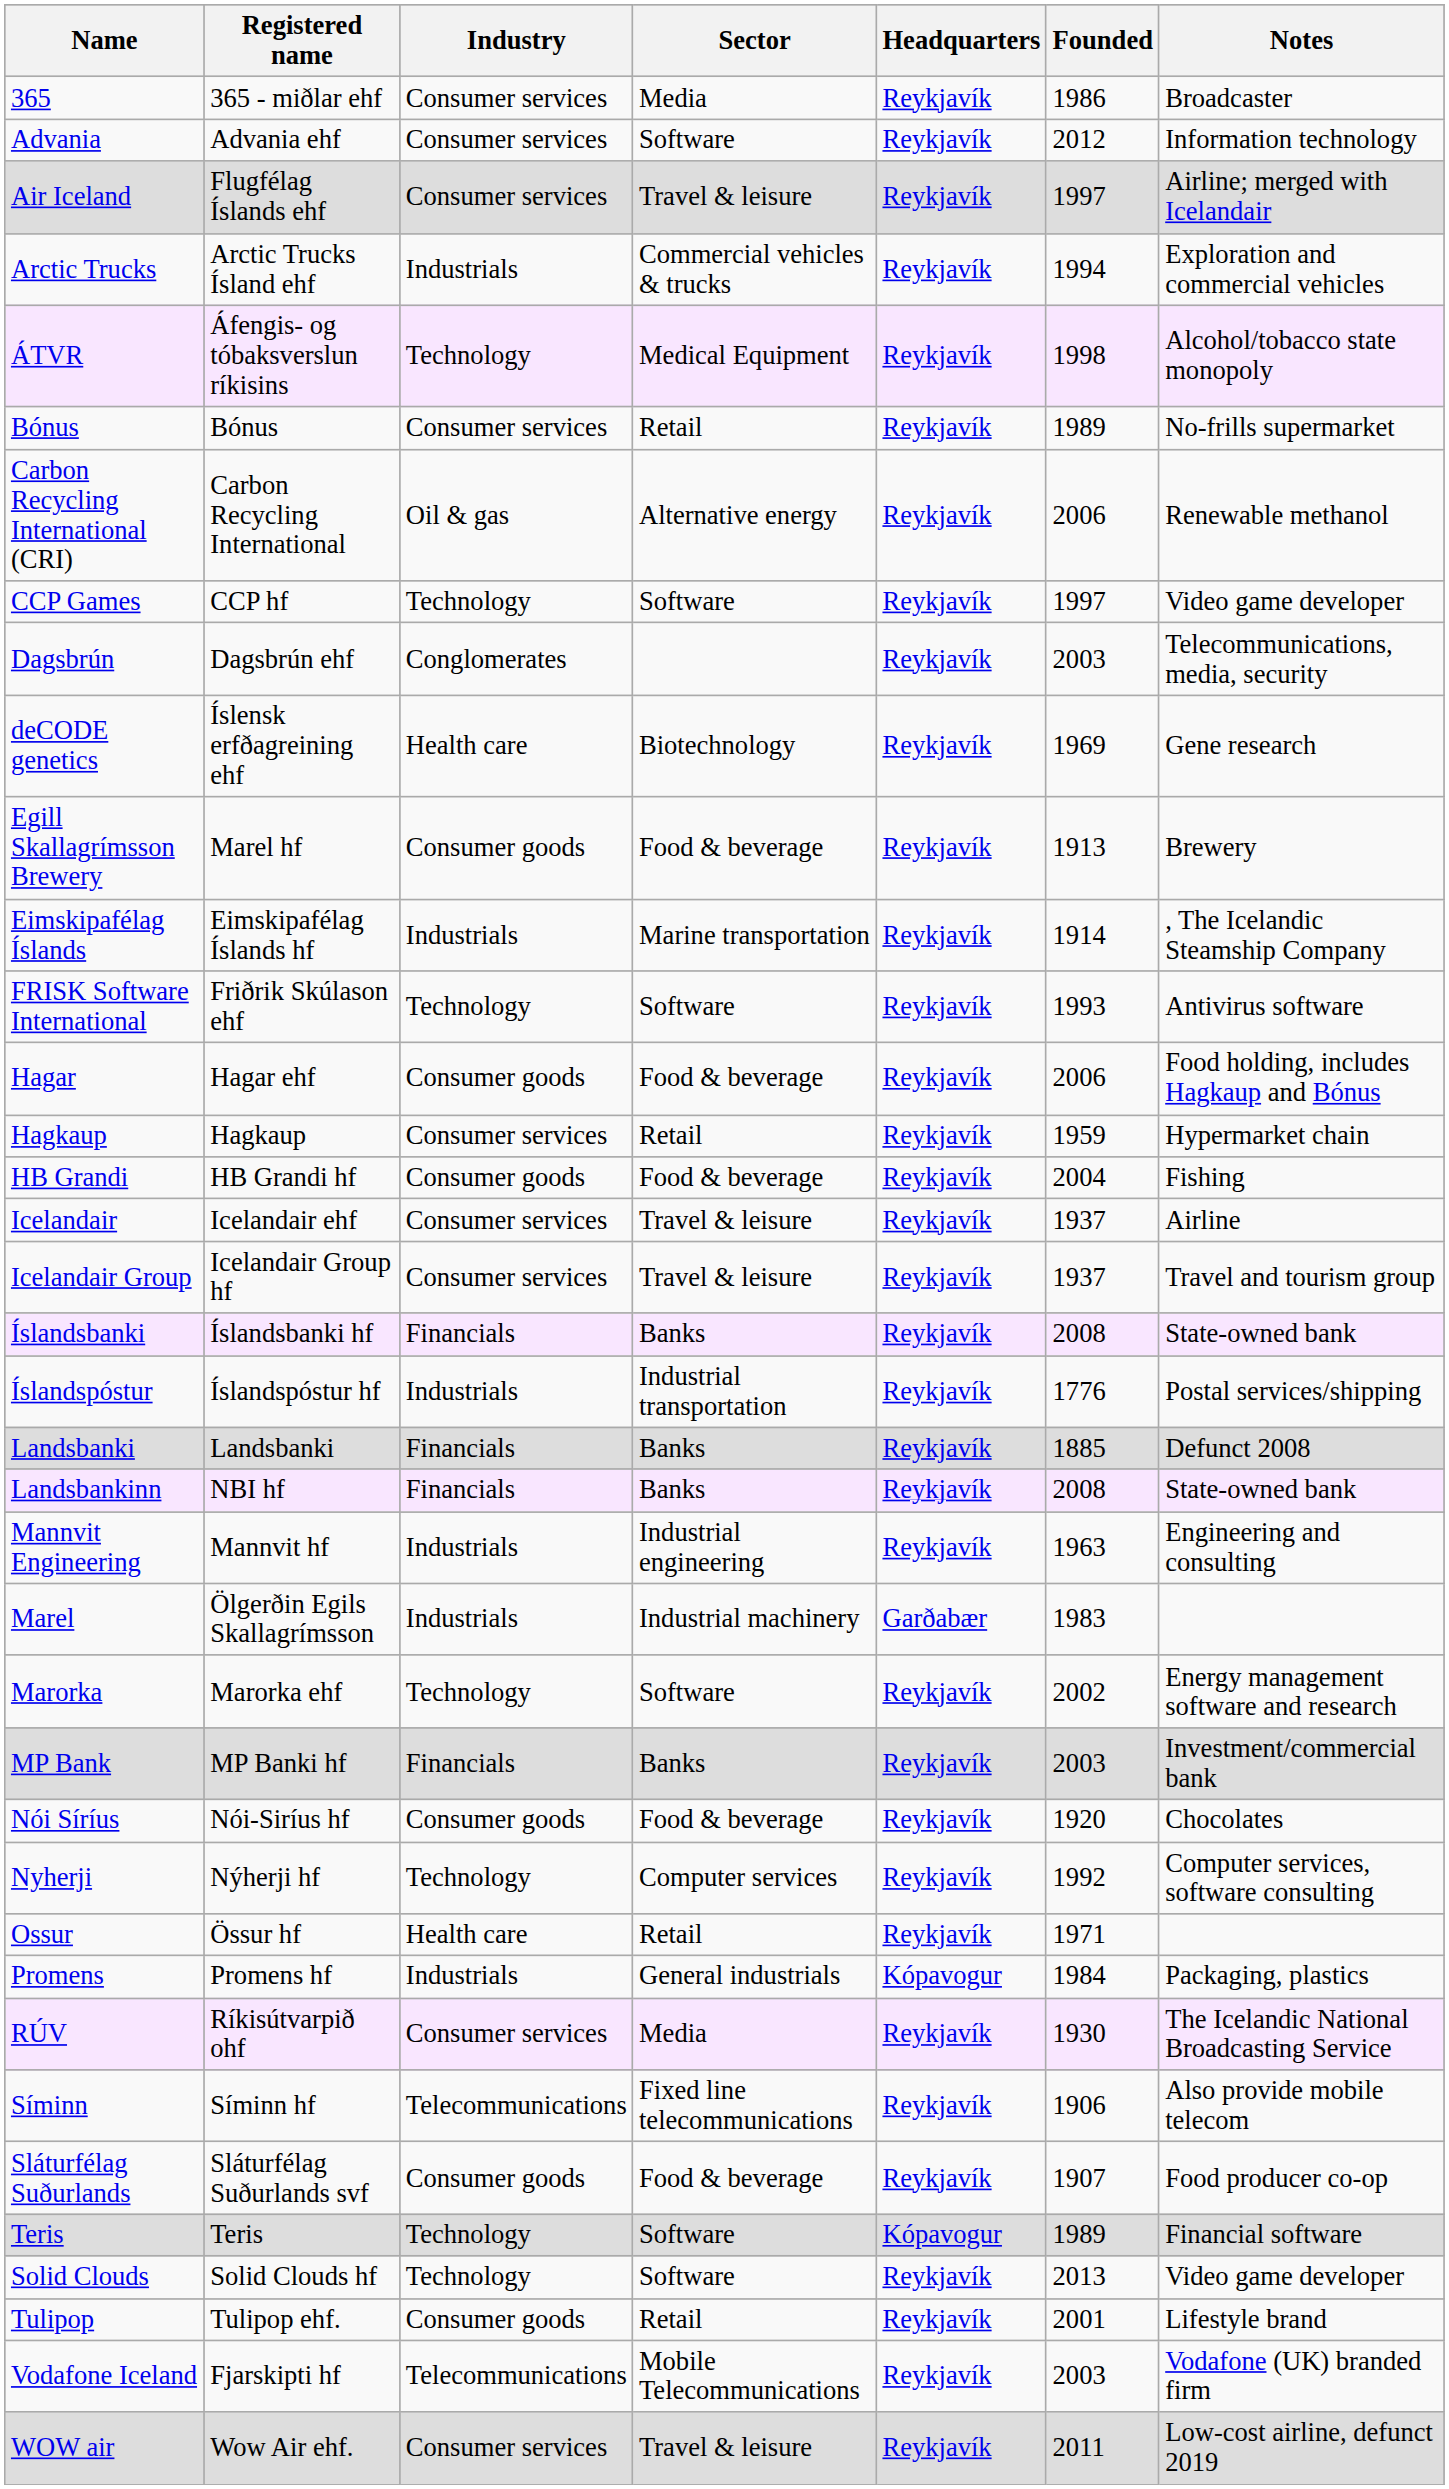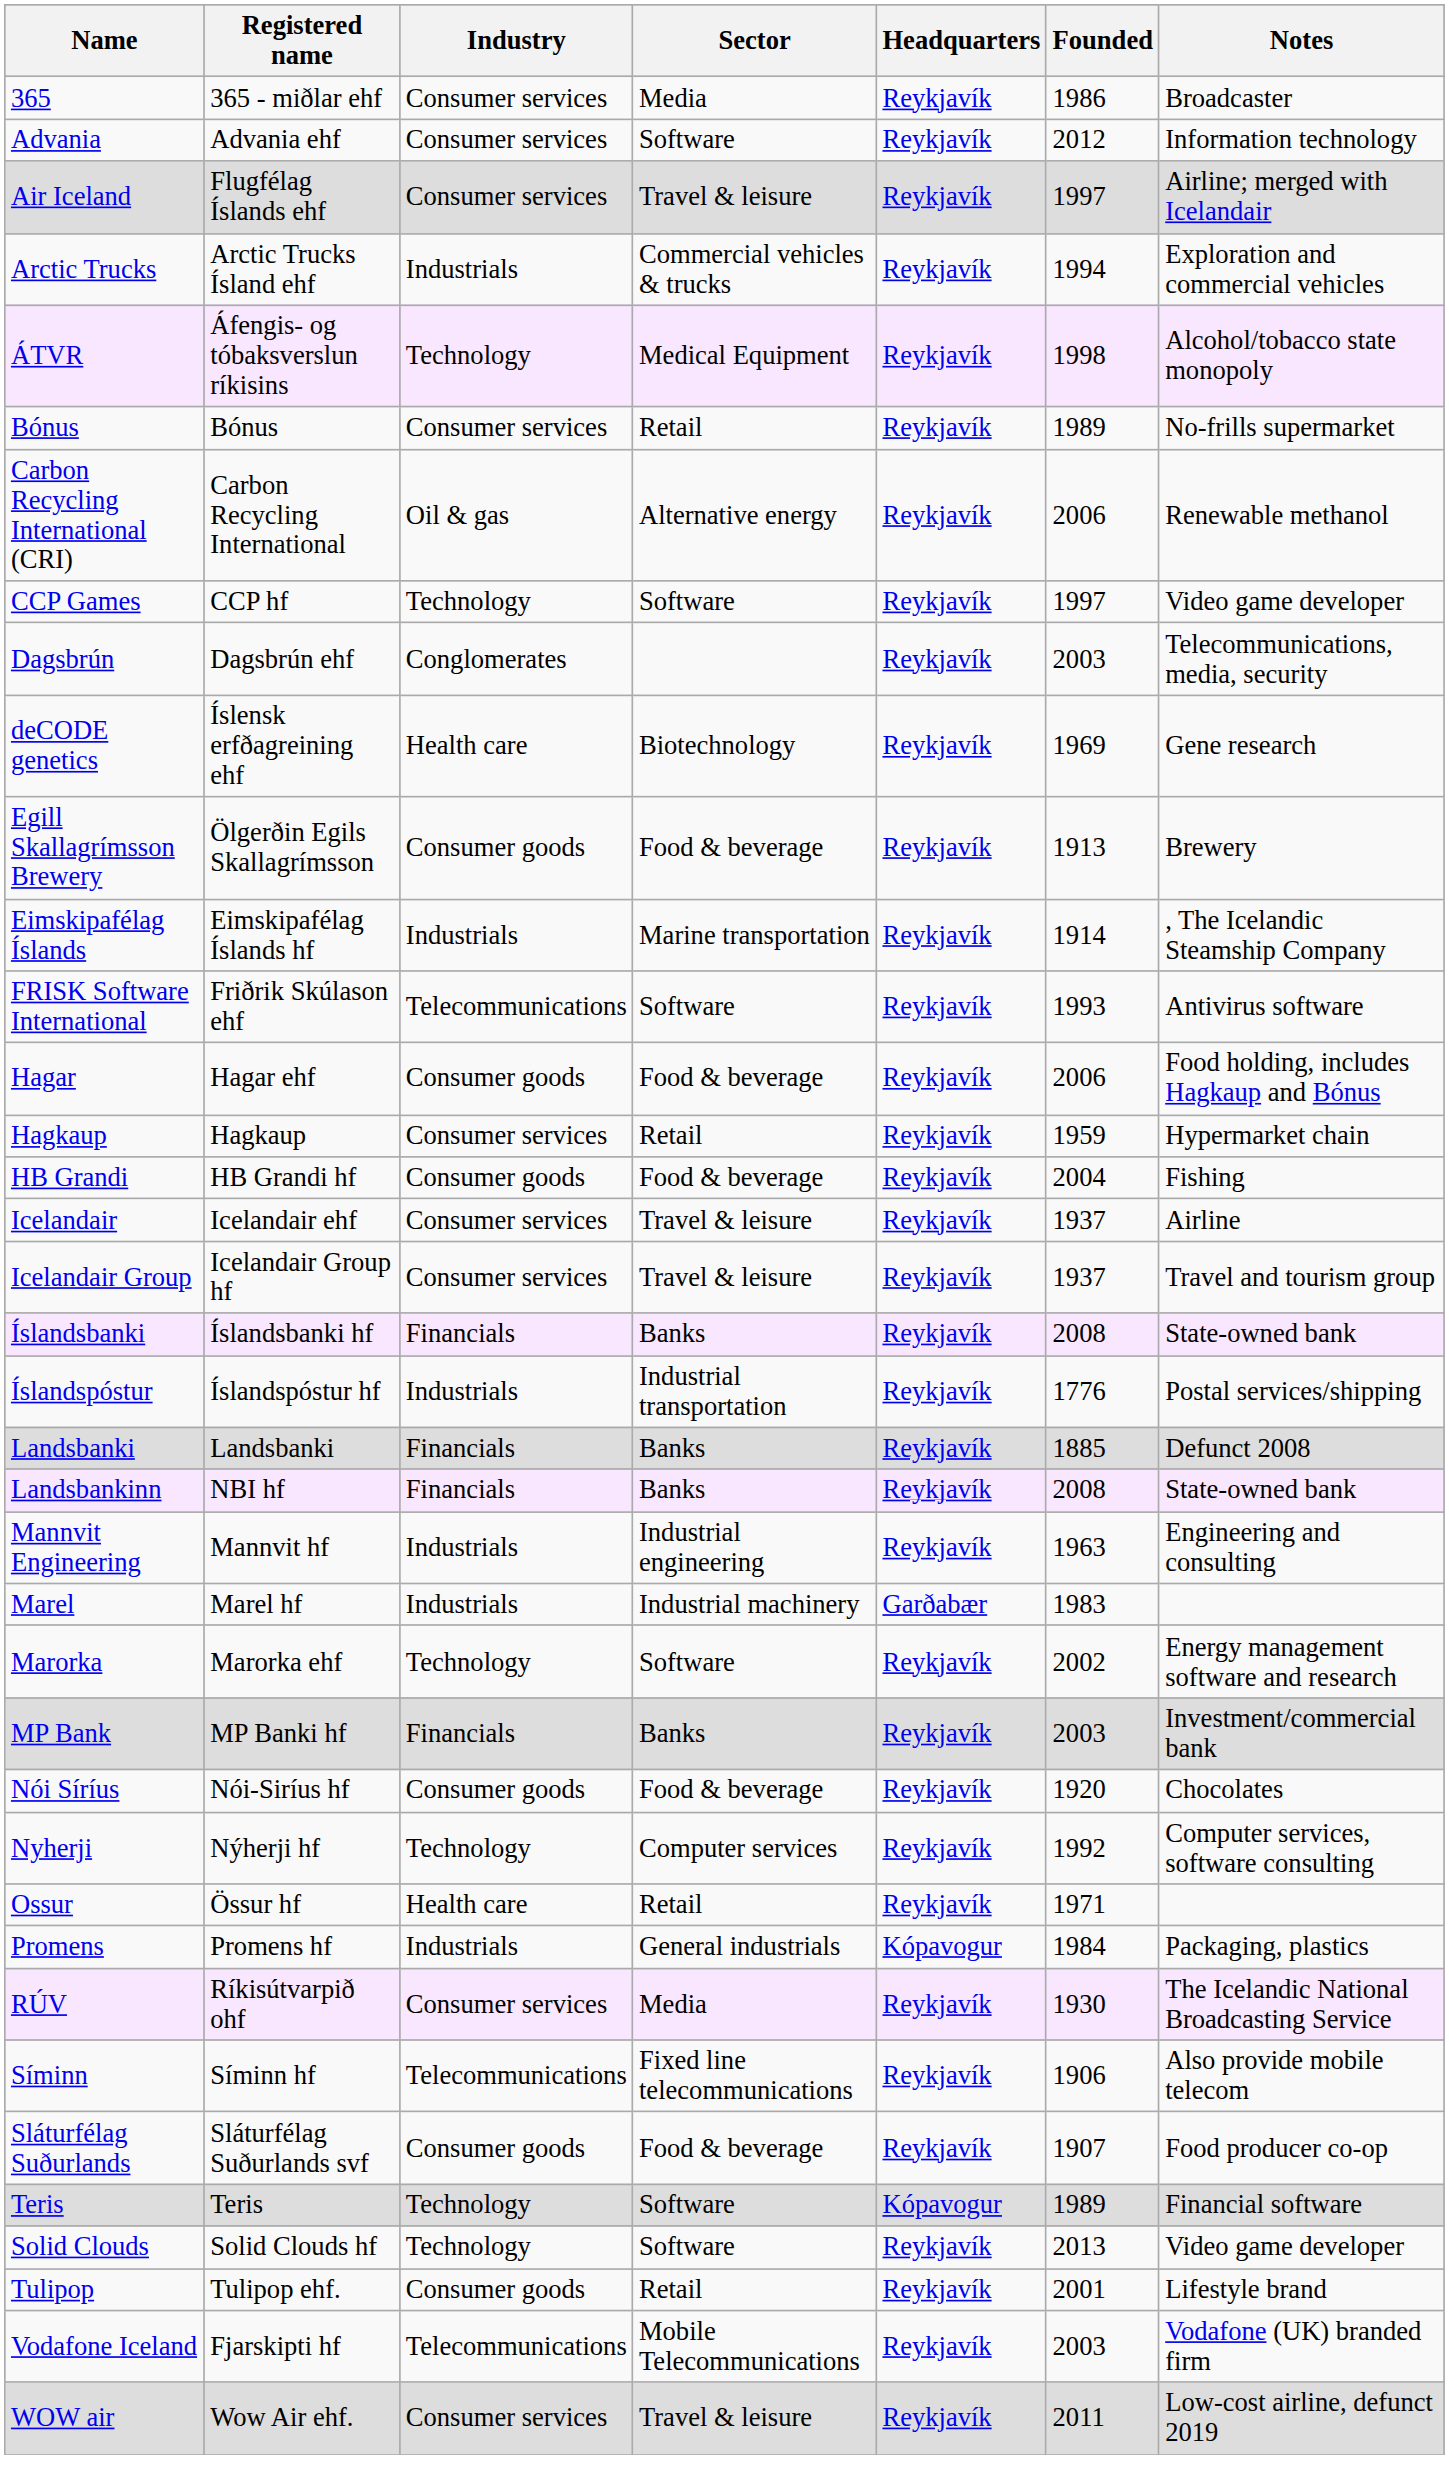 <table class="wikitable sortable">
 <tr>
 <th>Name</th>
 <th>Registered name</th>
 <th>Industry</th>
 <th>Sector</th>
 <th>Headquarters</th>
 <th>Founded</th>
 <th class="unsortable">Notes</th>
 </tr>
 <tr>
 <td><a href='#'>365</a></td>
 <td>365 - miðlar ehf</td>
 <td>Consumer services</td>
 <td>Media</td>
 <td><a href='#'>Reykjavík</a></td>
 <td>1986</td>
 <td>Broadcaster</td>
 </tr>
 <tr>
 <td><a href='#'>Advania</a></td>
 <td>Advania ehf</td>
 <td>Consumer services</td>
 <td>Software</td>
 <td><a href='#'>Reykjavík</a></td>
 <td>2012</td>
 <td>Information technology</td>
 </tr>
 <tr style="background:#dddddd;">
 <td><a href='#'>Air Iceland</a></td>
 <td>Flugfélag Íslands ehf</td>
 <td>Consumer services</td>
 <td>Travel & leisure</td>
 <td><a href='#'>Reykjavík</a></td>
 <td>1997</td>
 <td>Airline; merged with <a href='#'>Icelandair</a></td>
 </tr>
 <tr>
 <td><a href='#'>Arctic Trucks</a></td>
 <td>Arctic Trucks Ísland ehf</td>
 <td>Industrials</td>
 <td>Commercial vehicles & trucks</td>
 <td><a href='#'>Reykjavík</a></td>
 <td>1994</td>
 <td>Exploration and commercial vehicles</td>
 </tr>
 <tr style="background:#f9e6ff;">
 <td><a href='#'>ÁTVR</a></td>
 <td>Áfengis- og tóbaksverslun ríkisins</td>
 <td>Technology</td>
 <td>Medical Equipment</td>
 <td><a href='#'>Reykjavík</a></td>
 <td>1998</td>
 <td>Alcohol/tobacco state monopoly</td>
 </tr>
 <tr>
 <td><a href='#'>Bónus</a></td>
 <td>Bónus</td>
 <td>Consumer services</td>
 <td>Retail</td>
 <td><a href='#'>Reykjavík</a></td>
 <td>1989</td>
 <td>No-frills supermarket</td>
 </tr>
 <tr>
 <td><a href='#'>Carbon Recycling International</a> (CRI)</td>
 <td>Carbon Recycling International</td>
 <td>Oil & gas</td>
 <td>Alternative energy</td>
 <td><a href='#'>Reykjavík</a></td>
 <td>2006</td>
 <td>Renewable methanol</td>
 </tr>
 <tr>
 <td><a href='#'>CCP Games</a></td>
 <td>CCP hf</td>
 <td>Technology</td>
 <td>Software</td>
 <td><a href='#'>Reykjavík</a></td>
 <td>1997</td>
 <td>Video game developer</td>
 </tr>
 <tr>
 <td><a href='#'>Dagsbrún</a></td>
 <td>Dagsbrún ehf</td>
 <td>Conglomerates</td>
 <td></td>
 <td><a href='#'>Reykjavík</a></td>
 <td>2003</td>
 <td>Telecommunications, media, security</td>
 </tr>
 <tr>
 <td><a href='#'>deCODE genetics</a></td>
 <td>Íslensk erfðagreining ehf</td>
 <td>Health care</td>
 <td>Biotechnology</td>
 <td><a href='#'>Reykjavík</a></td>
 <td>1969</td>
 <td>Gene research</td>
 </tr>
 <tr>
 <td><a href='#'>Egill Skallagrímsson Brewery</a></td>
-<td>Marel hf</td>
+<td>Ölgerðin Egils Skallagrímsson</td>
 <td>Consumer goods</td>
 <td>Food & beverage</td>
 <td><a href='#'>Reykjavík</a></td>
 <td>1913</td>
 <td>Brewery</td>
 </tr>
 <tr>
 <td><a href='#'>Eimskipafélag Íslands</a></td>
 <td>Eimskipafélag Íslands hf</td>
 <td>Industrials</td>
 <td>Marine transportation</td>
 <td><a href='#'>Reykjavík</a></td>
 <td>1914</td>
 <td>, The Icelandic Steamship Company</td>
 </tr>
 <tr>
 <td><a href='#'>FRISK Software International</a></td>
 <td>Friðrik Skúlason ehf</td>
-<td>Technology</td>
+<td>Telecommunications</td>
 <td>Software</td>
 <td><a href='#'>Reykjavík</a></td>
 <td>1993</td>
 <td>Antivirus software</td>
 </tr>
 <tr>
 <td><a href='#'>Hagar</a></td>
 <td>Hagar ehf</td>
 <td>Consumer goods</td>
 <td>Food & beverage</td>
 <td><a href='#'>Reykjavík</a></td>
 <td>2006</td>
 <td>Food holding, includes <a href='#'>Hagkaup</a> and <a href='#'>Bónus</a></td>
 </tr>
 <tr>
 <td><a href='#'>Hagkaup</a></td>
 <td>Hagkaup</td>
 <td>Consumer services</td>
 <td>Retail</td>
 <td><a href='#'>Reykjavík</a></td>
 <td>1959</td>
 <td>Hypermarket chain</td>
 </tr>
 <tr>
 <td><a href='#'>HB Grandi</a></td>
 <td>HB Grandi hf</td>
 <td>Consumer goods</td>
 <td>Food & beverage</td>
 <td><a href='#'>Reykjavík</a></td>
 <td>2004</td>
 <td>Fishing</td>
 </tr>
 <tr>
 <td><a href='#'>Icelandair</a></td>
 <td>Icelandair ehf</td>
 <td>Consumer services</td>
 <td>Travel & leisure</td>
 <td><a href='#'>Reykjavík</a></td>
 <td>1937</td>
 <td>Airline</td>
 </tr>
 <tr>
 <td><a href='#'>Icelandair Group</a></td>
 <td>Icelandair Group hf</td>
 <td>Consumer services</td>
 <td>Travel & leisure</td>
 <td><a href='#'>Reykjavík</a></td>
 <td>1937</td>
 <td>Travel and tourism group</td>
 </tr>
 <tr style="background:#f9e6ff;">
 <td><a href='#'>Íslandsbanki</a></td>
 <td>Íslandsbanki hf</td>
 <td>Financials</td>
 <td>Banks</td>
 <td><a href='#'>Reykjavík</a></td>
 <td>2008</td>
 <td>State-owned bank</td>
 </tr>
 <tr>
 <td><a href='#'>Íslandspóstur</a></td>
 <td>Íslandspóstur hf</td>
 <td>Industrials</td>
 <td>Industrial transportation</td>
 <td><a href='#'>Reykjavík</a></td>
 <td>1776</td>
 <td>Postal services/shipping</td>
 </tr>
 <tr style="background:#dddddd;">
 <td><a href='#'>Landsbanki</a></td>
 <td>Landsbanki</td>
 <td>Financials</td>
 <td>Banks</td>
 <td><a href='#'>Reykjavík</a></td>
 <td>1885</td>
 <td>Defunct 2008</td>
 </tr>
 <tr style="background:#f9e6ff;">
 <td><a href='#'>Landsbankinn</a></td>
 <td>NBI hf</td>
 <td>Financials</td>
 <td>Banks</td>
 <td><a href='#'>Reykjavík</a></td>
 <td>2008</td>
 <td>State-owned bank</td>
 </tr>
 <tr>
 <td><a href='#'>Mannvit Engineering</a></td>
 <td>Mannvit hf</td>
 <td>Industrials</td>
 <td>Industrial engineering</td>
 <td><a href='#'>Reykjavík</a></td>
 <td>1963</td>
 <td>Engineering and consulting</td>
 </tr>
 <tr>
 <td><a href='#'>Marel</a></td>
-<td>Ölgerðin Egils Skallagrímsson</td>
+<td>Marel hf</td>
 <td>Industrials</td>
 <td>Industrial machinery</td>
 <td><a href='#'>Garðabær</a></td>
 <td>1983</td>
 <td></td>
 </tr>
 <tr>
 <td><a href='#'>Marorka</a></td>
 <td>Marorka ehf</td>
 <td>Technology</td>
 <td>Software</td>
 <td><a href='#'>Reykjavík</a></td>
 <td>2002</td>
 <td>Energy management software and research</td>
 </tr>
 <tr style="background:#dddddd;">
 <td><a href='#'>MP Bank</a></td>
 <td>MP Banki hf</td>
 <td>Financials</td>
 <td>Banks</td>
 <td><a href='#'>Reykjavík</a></td>
 <td>2003</td>
 <td>Investment/commercial bank</td>
 </tr>
 <tr>
 <td><a href='#'>Nói Síríus</a></td>
 <td>Nói-Siríus hf</td>
 <td>Consumer goods</td>
 <td>Food & beverage</td>
 <td><a href='#'>Reykjavík</a></td>
 <td>1920</td>
 <td>Chocolates</td>
 </tr>
 <tr>
 <td><a href='#'>Nyherji</a></td>
 <td>Nýherji hf</td>
 <td>Technology</td>
 <td>Computer services</td>
 <td><a href='#'>Reykjavík</a></td>
 <td>1992</td>
 <td>Computer services, software consulting</td>
 </tr>
 <tr>
 <td><a href='#'>Ossur</a></td>
 <td>Össur hf</td>
 <td>Health care</td>
 <td>Retail</td>
 <td><a href='#'>Reykjavík</a></td>
 <td>1971</td>
 <td></td>
 </tr>
 <tr>
 <td><a href='#'>Promens</a></td>
 <td>Promens hf</td>
 <td>Industrials</td>
 <td>General industrials</td>
 <td><a href='#'>Kópavogur</a></td>
 <td>1984</td>
 <td>Packaging, plastics</td>
 </tr>
 <tr style="background:#f9e6ff;">
 <td><a href='#'>RÚV</a></td>
 <td>Ríkisútvarpið ohf</td>
 <td>Consumer services</td>
 <td>Media</td>
 <td><a href='#'>Reykjavík</a></td>
 <td>1930</td>
 <td>The Icelandic National Broadcasting Service</td>
 </tr>
 <tr>
 <td><a href='#'>Síminn</a></td>
 <td>Síminn hf</td>
 <td>Telecommunications</td>
 <td>Fixed line telecommunications</td>
 <td><a href='#'>Reykjavík</a></td>
 <td>1906</td>
 <td>Also provide mobile telecom</td>
 </tr>
 <tr>
 <td><a href='#'>Sláturfélag Suðurlands</a></td>
 <td>Sláturfélag Suðurlands svf</td>
 <td>Consumer goods</td>
 <td>Food & beverage</td>
 <td><a href='#'>Reykjavík</a></td>
 <td>1907</td>
 <td>Food producer co-op</td>
 </tr>
 <tr style="background:#dddddd;">
 <td><a href='#'>Teris</a></td>
 <td>Teris</td>
 <td>Technology</td>
 <td>Software</td>
 <td><a href='#'>Kópavogur</a></td>
 <td>1989</td>
 <td>Financial software</td>
 </tr>
 <tr>
 <td><a href='#'>Solid Clouds</a></td>
 <td>Solid Clouds hf</td>
 <td>Technology</td>
 <td>Software</td>
 <td><a href='#'>Reykjavík</a></td>
 <td>2013</td>
 <td>Video game developer</td>
 </tr>
 <tr>
 <td><a href='#'>Tulipop</a></td>
 <td>Tulipop ehf.</td>
 <td>Consumer goods</td>
 <td>Retail</td>
 <td><a href='#'>Reykjavík</a></td>
 <td>2001</td>
 <td>Lifestyle brand</td>
 </tr>
 <tr>
 <td><a href='#'>Vodafone Iceland</a></td>
 <td>Fjarskipti hf</td>
 <td>Telecommunications</td>
 <td>Mobile Telecommunications</td>
 <td><a href='#'>Reykjavík</a></td>
 <td>2003</td>
 <td><a href='#'>Vodafone</a> (UK) branded firm</td>
 </tr>
 <tr style="background:#dddddd;">
 <td><a href='#'>WOW air</a></td>
 <td>Wow Air ehf.</td>
 <td>Consumer services</td>
 <td>Travel & leisure</td>
 <td><a href='#'>Reykjavík</a></td>
 <td>2011</td>
 <td>Low-cost airline, defunct 2019</td>
 </tr>
 </table>
